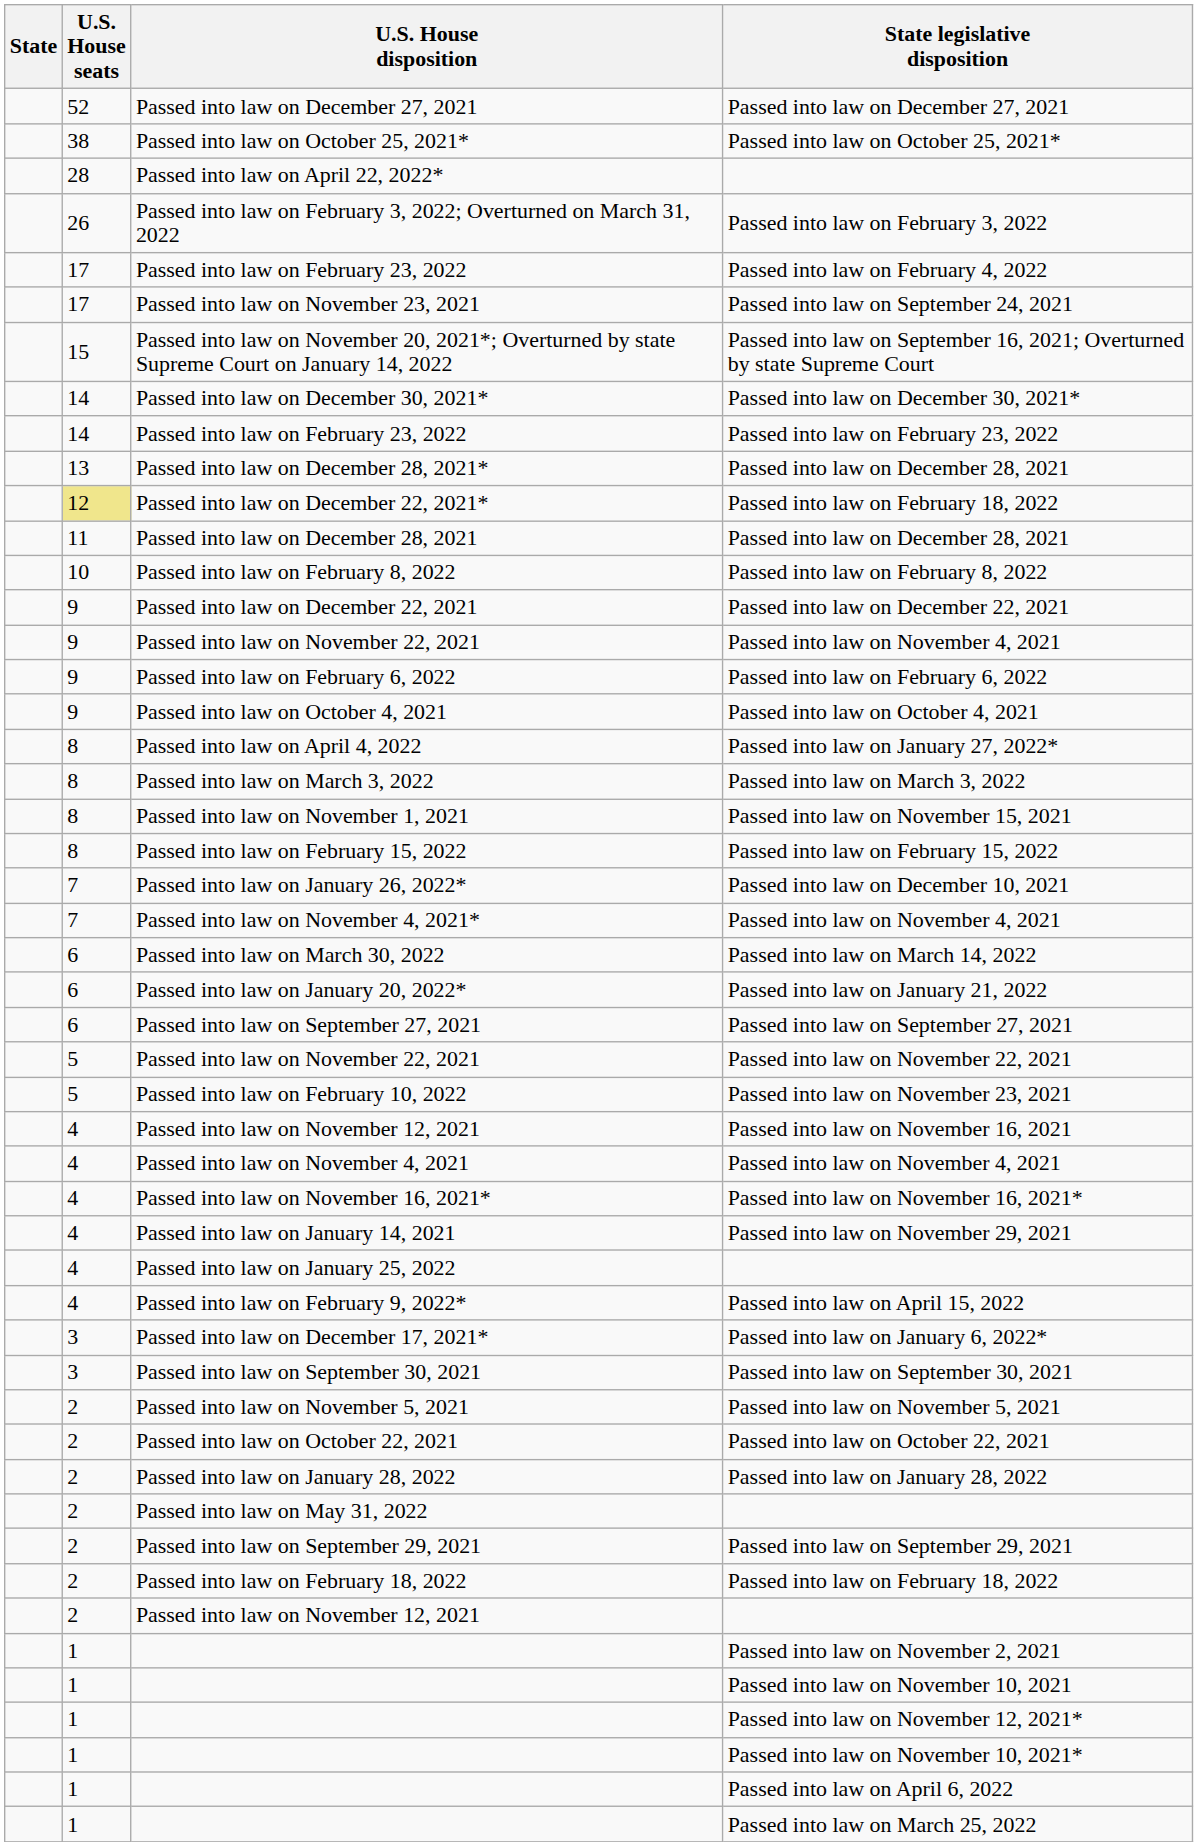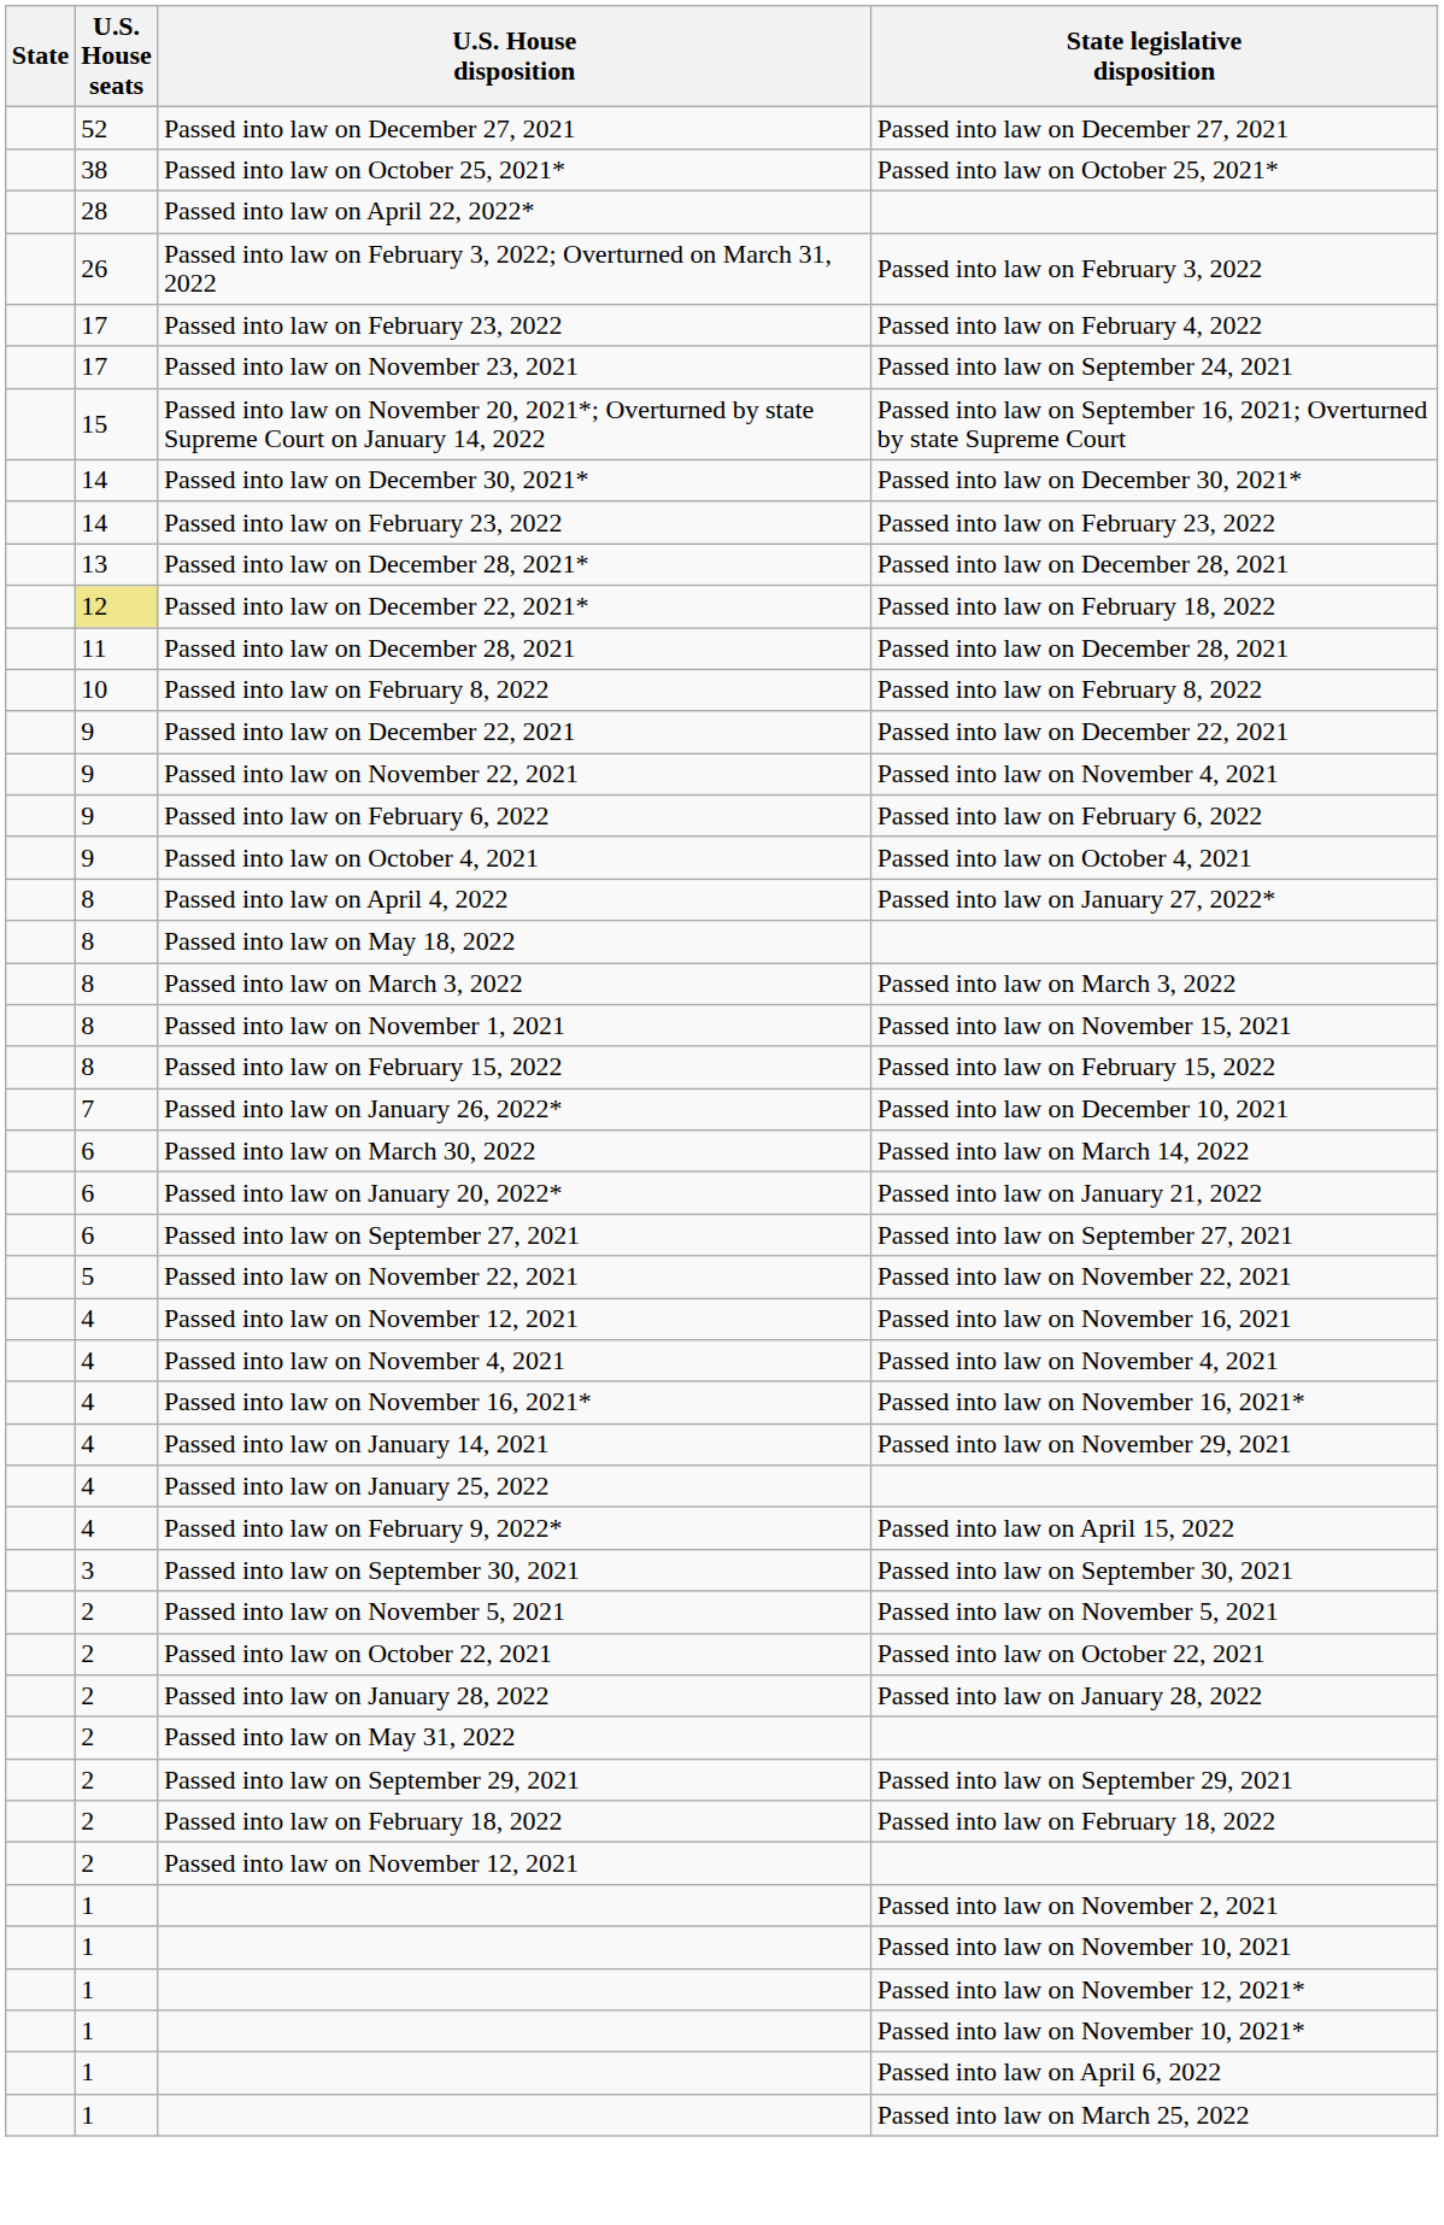 <table class="sortable wikitable sticky-header sort-under col2center">
 <tr>
 <th>State</th>
 <th>U.S.<br>House<br>seats</th>
 <th>U.S. House<br>disposition</th>
 <th>State legislative<br>disposition</th>
 </tr>
 <tr>
 <td></td>
 <td>52</td>
 <td>Passed into law on December 27, 2021</td>
 <td>Passed into law on December 27, 2021</td>
 </tr>
 <tr>
 <td></td>
 <td>38</td>
 <td>Passed into law on October 25, 2021*</td>
 <td>Passed into law on October 25, 2021*</td>
 </tr>
 <tr>
 <td></td>
 <td>28</td>
 <td>Passed into law on April 22, 2022*</td>
 <td></td>
 </tr>
 <tr>
 <td></td>
 <td>26</td>
 <td>Passed into law on February 3, 2022; Overturned on March 31, 2022</td>
 <td>Passed into law on February 3, 2022</td>
 </tr>
 <tr>
 <td></td>
 <td>17</td>
 <td>Passed into law on February 23, 2022</td>
 <td>Passed into law on February 4, 2022</td>
 </tr>
 <tr>
 <td></td>
 <td>17</td>
 <td>Passed into law on November 23, 2021</td>
 <td>Passed into law on September 24, 2021</td>
 </tr>
 <tr>
 <td></td>
 <td>15</td>
 <td>Passed into law on November 20, 2021*; Overturned by state Supreme Court on January 14, 2022</td>
 <td>Passed into law on September 16, 2021; Overturned by state Supreme Court</td>
 </tr>
 <tr>
 <td></td>
 <td>14</td>
 <td>Passed into law on December 30, 2021*</td>
 <td>Passed into law on December 30, 2021*</td>
 </tr>
 <tr>
 <td></td>
 <td>14</td>
 <td>Passed into law on February 23, 2022</td>
 <td>Passed into law on February 23, 2022</td>
 </tr>
 <tr>
 <td></td>
 <td>13</td>
 <td>Passed into law on December 28, 2021*</td>
 <td>Passed into law on December 28, 2021</td>
 </tr>
 <tr>
 <td></td>
 <td style="background: khaki;">12</td>
 <td>Passed into law on December 22, 2021*</td>
 <td>Passed into law on February 18, 2022</td>
 </tr>
 <tr>
 <td></td>
 <td>11</td>
 <td>Passed into law on December 28, 2021</td>
 <td>Passed into law on December 28, 2021</td>
 </tr>
 <tr>
 <td></td>
 <td>10</td>
 <td>Passed into law on February 8, 2022</td>
 <td>Passed into law on February 8, 2022</td>
 </tr>
 <tr>
 <td></td>
 <td>9</td>
 <td>Passed into law on December 22, 2021</td>
 <td>Passed into law on December 22, 2021</td>
 </tr>
 <tr>
 <td></td>
 <td>9</td>
 <td>Passed into law on November 22, 2021</td>
 <td>Passed into law on November 4, 2021</td>
 </tr>
 <tr>
 <td></td>
 <td>9</td>
 <td>Passed into law on February 6, 2022</td>
 <td>Passed into law on February 6, 2022</td>
 </tr>
 <tr>
 <td></td>
 <td>9</td>
 <td>Passed into law on October 4, 2021</td>
 <td>Passed into law on October 4, 2021</td>
 </tr>
 <tr>
 <td></td>
 <td>8</td>
 <td>Passed into law on April 4, 2022</td>
 <td>Passed into law on January 27, 2022*</td>
 </tr>
 <tr>
 <td></td>
 <td>8</td>
+<td>Passed into law on May 18, 2022</td>
+<td></td>
+</tr>
+<tr>
+<td></td>
+<td>8</td>
 <td>Passed into law on March 3, 2022</td>
 <td>Passed into law on March 3, 2022</td>
 </tr>
 <tr>
 <td></td>
 <td>8</td>
 <td>Passed into law on November 1, 2021</td>
 <td>Passed into law on November 15, 2021</td>
 </tr>
 <tr>
 <td></td>
 <td>8</td>
 <td>Passed into law on February 15, 2022</td>
 <td>Passed into law on February 15, 2022</td>
 </tr>
 <tr>
 <td></td>
 <td>7</td>
 <td>Passed into law on January 26, 2022*</td>
 <td>Passed into law on December 10, 2021</td>
-</tr>
-<tr>
-<td></td>
-<td>7</td>
-<td>Passed into law on November 4, 2021*</td>
-<td>Passed into law on November 4, 2021</td>
 </tr>
 <tr>
 <td></td>
 <td>6</td>
 <td>Passed into law on March 30, 2022</td>
 <td>Passed into law on March 14, 2022</td>
 </tr>
 <tr>
 <td></td>
 <td>6</td>
 <td>Passed into law on January 20, 2022*</td>
 <td>Passed into law on January 21, 2022</td>
 </tr>
 <tr>
 <td></td>
 <td>6</td>
 <td>Passed into law on September 27, 2021</td>
 <td>Passed into law on September 27, 2021</td>
 </tr>
 <tr>
 <td></td>
 <td>5</td>
 <td>Passed into law on November 22, 2021</td>
 <td>Passed into law on November 22, 2021</td>
-</tr>
-<tr>
-<td></td>
-<td>5</td>
-<td>Passed into law on February 10, 2022</td>
-<td>Passed into law on November 23, 2021</td>
 </tr>
 <tr>
 <td></td>
 <td>4</td>
 <td>Passed into law on November 12, 2021</td>
 <td>Passed into law on November 16, 2021</td>
 </tr>
 <tr>
 <td></td>
 <td>4</td>
 <td>Passed into law on November 4, 2021</td>
 <td>Passed into law on November 4, 2021</td>
 </tr>
 <tr>
 <td></td>
 <td>4</td>
 <td>Passed into law on November 16, 2021*</td>
 <td>Passed into law on November 16, 2021*</td>
 </tr>
 <tr>
 <td></td>
 <td>4</td>
 <td>Passed into law on January 14, 2021</td>
 <td>Passed into law on November 29, 2021</td>
 </tr>
 <tr>
 <td></td>
 <td>4</td>
 <td>Passed into law on January 25, 2022</td>
 <td></td>
 </tr>
 <tr>
 <td></td>
 <td>4</td>
 <td>Passed into law on February 9, 2022*</td>
 <td>Passed into law on April 15, 2022</td>
-</tr>
-<tr>
-<td></td>
-<td>3</td>
-<td>Passed into law on December 17, 2021*</td>
-<td>Passed into law on January 6, 2022*</td>
 </tr>
 <tr>
 <td></td>
 <td>3</td>
 <td>Passed into law on September 30, 2021</td>
 <td>Passed into law on September 30, 2021</td>
 </tr>
 <tr>
 <td></td>
 <td>2</td>
 <td>Passed into law on November 5, 2021</td>
 <td>Passed into law on November 5, 2021</td>
 </tr>
 <tr>
 <td></td>
 <td>2</td>
 <td>Passed into law on October 22, 2021</td>
 <td>Passed into law on October 22, 2021</td>
 </tr>
 <tr>
 <td></td>
 <td>2</td>
 <td>Passed into law on January 28, 2022</td>
 <td>Passed into law on January 28, 2022</td>
 </tr>
 <tr>
 <td></td>
 <td>2</td>
 <td>Passed into law on May 31, 2022 </td>
 <td></td>
 </tr>
 <tr>
 <td></td>
 <td>2</td>
 <td>Passed into law on September 29, 2021</td>
 <td>Passed into law on September 29, 2021</td>
 </tr>
 <tr>
 <td></td>
 <td>2</td>
 <td>Passed into law on February 18, 2022</td>
 <td>Passed into law on February 18, 2022</td>
 </tr>
 <tr>
 <td></td>
 <td>2</td>
 <td>Passed into law on November 12, 2021</td>
 <td></td>
 </tr>
 <tr>
 <td></td>
 <td>1</td>
 <td></td>
 <td>Passed into law on November 2, 2021</td>
 </tr>
 <tr>
 <td></td>
 <td>1</td>
 <td></td>
 <td>Passed into law on November 10, 2021</td>
 </tr>
 <tr>
 <td></td>
 <td>1</td>
 <td></td>
 <td>Passed into law on November 12, 2021*</td>
 </tr>
 <tr>
 <td></td>
 <td>1</td>
 <td></td>
 <td>Passed into law on November 10, 2021*</td>
 </tr>
 <tr>
 <td></td>
 <td>1</td>
 <td></td>
 <td>Passed into law on April 6, 2022</td>
 </tr>
 <tr>
 <td></td>
 <td>1</td>
 <td></td>
 <td>Passed into law on March 25, 2022</td>
 </tr>
 </table>
